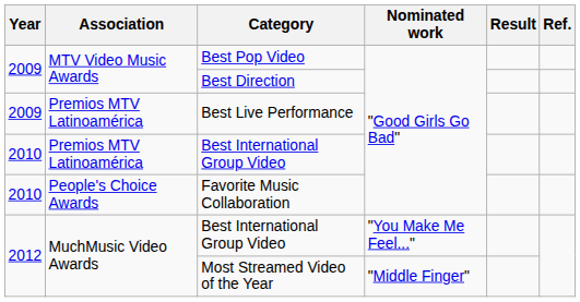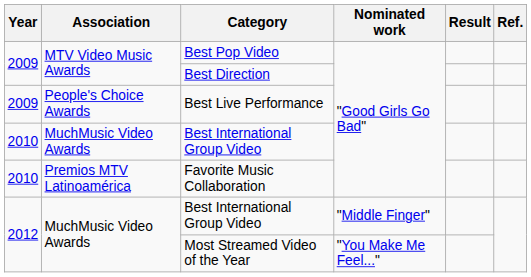 <table class="wikitable sortable">
 <tr>
 <th>Year</th>
 <th>Association</th>
 <th>Category</th>
 <th>Nominated work</th>
 <th>Result</th>
 <th>Ref.</th>
 </tr>
 <tr>
 <td rowspan="2"><a href='#'>2009</a></td>
 <td rowspan="2"><a href='#'>MTV Video Music Awards</a></td>
 <td><a href='#'>Best Pop Video</a></td>
 <td rowspan="5">"<a href='#'>Good Girls Go Bad</a>"</td>
 <td></td>
 <td style="text-align:center;"></td>
 </tr>
 <tr>
 <td><a href='#'>Best Direction</a></td>
 <td></td>
 <td style="text-align:center;"></td>
 </tr>
 <tr>
 <td><a href='#'>2009</a></td>
-<td><a href='#'>Premios MTV Latinoamérica</a></td>
+<td><a href='#'>People's Choice Awards</a></td>
 <td>Best Live Performance</td>
 <td></td>
 <td style="text-align:center;"></td>
 </tr>
 <tr>
 <td><a href='#'>2010</a></td>
-<td><a href='#'>Premios MTV Latinoamérica</a></td>
+<td><a href='#'>MuchMusic Video Awards</a></td>
 <td><a href='#'>Best International Group Video</a></td>
 <td></td>
 <td style="text-align:center;"></td>
 </tr>
 <tr>
 <td><a href='#'>2010</a></td>
-<td><a href='#'>People's Choice Awards</a></td>
+<td><a href='#'>Premios MTV Latinoamérica</a></td>
 <td>Favorite Music Collaboration</td>
 <td></td>
 <td style="text-align:center;"></td>
 </tr>
 <tr>
 <td rowspan="2"><a href='#'>2012</a></td>
 <td rowspan="2">MuchMusic Video Awards</td>
 <td>Best International Group Video</td>
-<td>"<a href='#'>You Make Me Feel...</a>"</td>
+<td>"<a href='#'>Middle Finger</a>"</td>
 <td></td>
 <td style="text-align:center;" rowspan="2"></td>
 </tr>
 <tr>
 <td>Most Streamed Video of the Year</td>
-<td>"<a href='#'>Middle Finger</a>"</td>
+<td>"<a href='#'>You Make Me Feel...</a>"</td>
 <td></td>
 </tr>
 </table>
